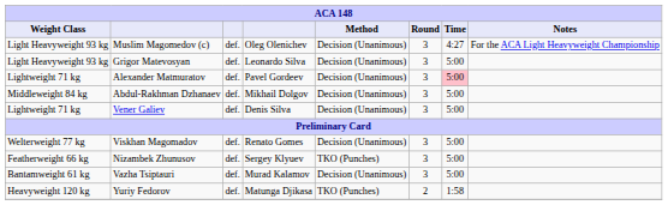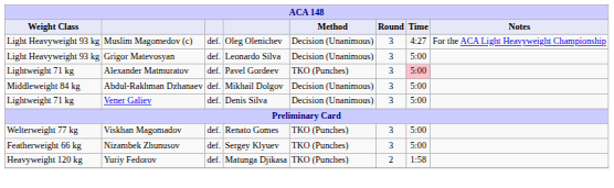 <table class="wikitable" style="font-size: 80%;">
 <tr>
 <th colspan="8" style="background-color: #ccf; color: #000080; text-align: center;"><strong>ACA 148</strong></th>
 </tr>
 <tr>
 <th colspan="1" style="background-color: #E6E8FA; color: #000000; text-align: center;">Weight Class</th>
 <th colspan="1" style="background-color: #E6E8FA; color: #000000; text-align: center;"></th>
 <th colspan="1" style="background-color: #E6E8FA; color: #000000; text-align: center;"></th>
 <th colspan="1" style="background-color: #E6E8FA; color: #000000; text-align: center;"></th>
 <th colspan="1" style="background-color: #E6E8FA; color: #000000; text-align: center;">Method</th>
 <th colspan="1" style="background-color: #E6E8FA; color: #000000; text-align: center;">Round</th>
 <th colspan="1" style="background-color: #E6E8FA; color: #000000; text-align: center;">Time</th>
 <th colspan="1" style="background-color: #E6E8FA; color: #000000; text-align: center;">Notes</th>
 </tr>
 <tr>
 <td>Light Heavyweight 93 kg</td>
 <td> Muslim Magomedov (c)</td>
 <td>def.</td>
 <td> Oleg Olenichev</td>
 <td>Decision (Unanimous)</td>
 <td align=center>3</td>
 <td align=center>4:27</td>
 <td>For the <a href='#'>ACA Light Heavyweight Championship</a></td>
 </tr>
 <tr>
 <td>Light Heavyweight 93 kg</td>
 <td> Grigor Matevosyan</td>
 <td>def.</td>
 <td> Leonardo Silva</td>
 <td>Decision (Unanimous)</td>
 <td align=center>3</td>
 <td align=center>5:00</td>
 <td></td>
 </tr>
 <tr>
 <td>Lightweight 71 kg</td>
 <td> Alexander Matmuratov</td>
 <td>def.</td>
 <td> Pavel Gordeev</td>
-<td>Decision (Unanimous)</td>
+<td>TKO (Punches)</td>
 <td align=center>3</td>
 <td align=center style="background: pink;">5:00</td>
 <td></td>
 </tr>
 <tr>
 <td>Middleweight 84 kg</td>
 <td> Abdul-Rakhman Dzhanaev</td>
 <td>def.</td>
 <td> Mikhail Dolgov</td>
 <td>Decision (Unanimous)</td>
 <td align=center>3</td>
 <td align=center>5:00</td>
 <td></td>
 </tr>
 <tr>
 <td>Lightweight 71 kg</td>
 <td> <a href='#'>Vener Galiev</a></td>
 <td>def.</td>
 <td> Denis Silva</td>
 <td>Decision (Unanimous)</td>
 <td align=center>3</td>
 <td align=center>5:00</td>
 <td></td>
 </tr>
 <tr>
 <th colspan="8" style="background-color: #ccf; color: #000080; text-align: center;"><strong>Preliminary Card</strong></th>
 </tr>
 <tr>
 <td>Welterweight 77 kg</td>
 <td> Viskhan Magomadov</td>
 <td>def.</td>
 <td> Renato Gomes</td>
-<td>Decision (Unanimous)</td>
+<td>TKO (Punches)</td>
 <td align=center>3</td>
 <td align=center>5:00</td>
 <td></td>
 </tr>
 <tr>
 <td>Featherweight 66 kg</td>
 <td> Nizambek Zhunusov</td>
 <td>def.</td>
 <td> Sergey Klyuev</td>
 <td>TKO (Punches)</td>
-<td align=center>3</td>
-<td align=center>5:00</td>
-<td></td>
-</tr>
-<tr>
-<td>Bantamweight 61 kg</td>
-<td> Vazha Tsiptauri</td>
-<td>def.</td>
-<td> Murad Kalamov</td>
-<td>Decision (Unanimous)</td>
 <td align=center>3</td>
 <td align=center>5:00</td>
 <td></td>
 </tr>
 <tr>
 <td>Heavyweight 120 kg</td>
 <td> Yuriy Fedorov</td>
 <td>def.</td>
 <td> Matunga Djikasa</td>
 <td>TKO (Punches)</td>
 <td align=center>2</td>
 <td align=center>1:58</td>
 <td></td>
 </tr>
 <tr>
 </tr>
 </table>
